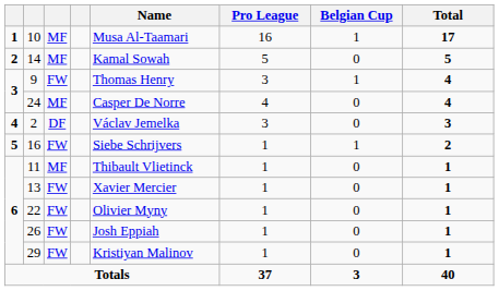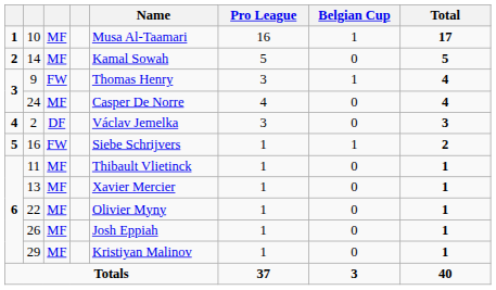 <table class="wikitable" style="text-align:center">
 <tr>
 <th width=15></th>
 <th width=15></th>
 <th width=15></th>
 <th width=15></th>
 <th width=145>Name</th>
 <th width=100><a href='#'>Pro League</a></th>
 <th width=100><a href='#'>Belgian Cup</a></th>
 <th width=100>Total</th>
 </tr>
 <tr>
 <td><strong>1</strong></td>
 <td>10</td>
 <td><a href='#'>MF</a></td>
 <td></td>
 <td align=left><a href='#'>Musa Al-Taamari</a></td>
 <td>16</td>
 <td>1</td>
 <td><strong>17</strong></td>
 </tr>
 <tr>
 <td><strong>2</strong></td>
 <td>14</td>
 <td><a href='#'>MF</a></td>
 <td></td>
 <td align=left><a href='#'>Kamal Sowah</a></td>
 <td>5</td>
 <td>0</td>
 <td><strong>5</strong></td>
 </tr>
 <tr>
 <td rowspan=2><strong>3</strong></td>
 <td>9</td>
 <td><a href='#'>FW</a></td>
 <td></td>
 <td align=left><a href='#'>Thomas Henry</a></td>
 <td>3</td>
 <td>1</td>
 <td><strong>4</strong></td>
 </tr>
 <tr>
 <td>24</td>
 <td><a href='#'>MF</a></td>
 <td></td>
 <td align=left><a href='#'>Casper De Norre</a></td>
 <td>4</td>
 <td>0</td>
 <td><strong>4</strong></td>
 </tr>
 <tr>
 <td><strong>4</strong></td>
 <td>2</td>
 <td><a href='#'>DF</a></td>
 <td></td>
 <td align=left><a href='#'>Václav Jemelka</a></td>
 <td>3</td>
 <td>0</td>
 <td><strong>3</strong></td>
 </tr>
 <tr>
 <td><strong>5</strong></td>
 <td>16</td>
 <td><a href='#'>FW</a></td>
 <td></td>
 <td align=left><a href='#'>Siebe Schrijvers</a></td>
 <td>1</td>
 <td>1</td>
 <td><strong>2</strong></td>
 </tr>
 <tr>
 <td rowspan=5><strong>6</strong></td>
 <td>11</td>
 <td><a href='#'>MF</a></td>
 <td></td>
 <td align=left><a href='#'>Thibault Vlietinck</a></td>
 <td>1</td>
 <td>0</td>
 <td><strong>1</strong></td>
 </tr>
 <tr>
 <td>13</td>
-<td><a href='#'>FW</a></td>
+<td><a href='#'>MF</a></td>
 <td></td>
 <td align=left><a href='#'>Xavier Mercier</a></td>
 <td>1</td>
 <td>0</td>
 <td><strong>1</strong></td>
 </tr>
 <tr>
 <td>22</td>
-<td><a href='#'>FW</a></td>
+<td><a href='#'>MF</a></td>
 <td></td>
 <td align=left><a href='#'>Olivier Myny</a></td>
 <td>1</td>
 <td>0</td>
 <td><strong>1</strong></td>
 </tr>
 <tr>
 <td>26</td>
-<td><a href='#'>FW</a></td>
+<td><a href='#'>MF</a></td>
 <td></td>
 <td align=left><a href='#'>Josh Eppiah</a></td>
 <td>1</td>
 <td>0</td>
 <td><strong>1</strong></td>
 </tr>
 <tr>
 <td>29</td>
-<td><a href='#'>FW</a></td>
+<td><a href='#'>MF</a></td>
 <td></td>
 <td align=left><a href='#'>Kristiyan Malinov</a></td>
 <td>1</td>
 <td>0</td>
 <td><strong>1</strong></td>
 </tr>
 <tr>
 <td colspan=5><strong>Totals</strong></td>
 <td><strong>37</strong></td>
 <td><strong>3</strong></td>
 <td><strong>40</strong></td>
 </tr>
 </table>
